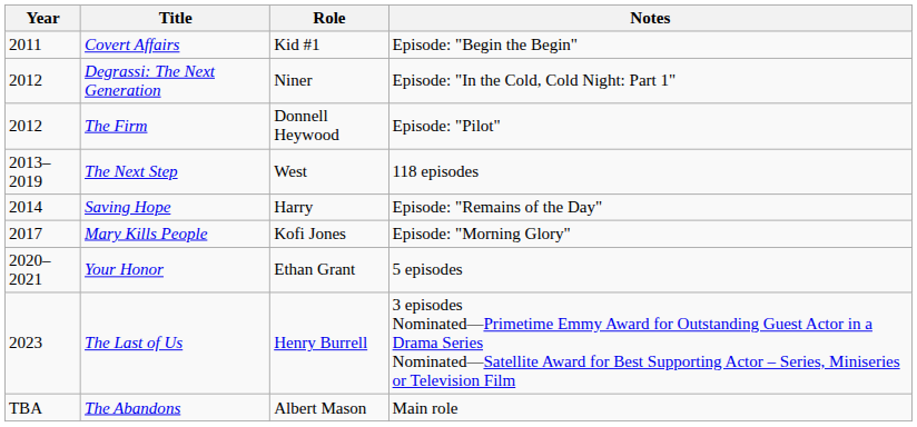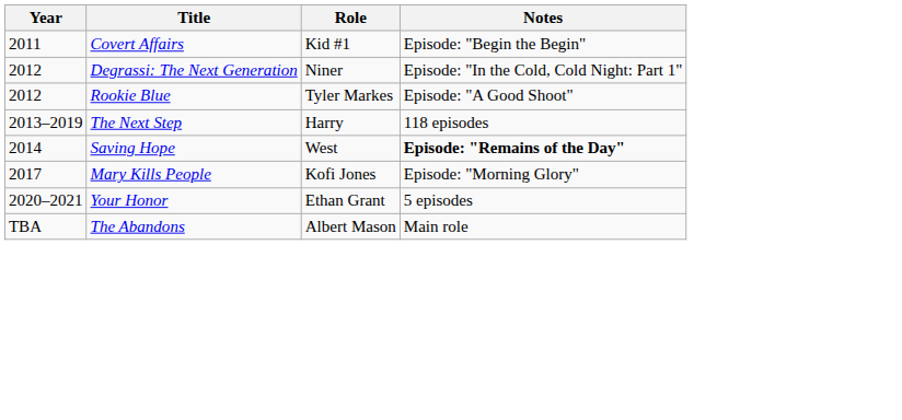 <table class="wikitable sortable">
 <tr>
 <th>Year</th>
 <th>Title</th>
 <th>Role</th>
 <th class="unsortable">Notes</th>
 </tr>
 <tr>
 <td>2011</td>
 <td><em><a href='#'>Covert Affairs</a></em></td>
 <td>Kid #1</td>
 <td>Episode: "Begin the Begin"</td>
 </tr>
 <tr>
 <td>2012</td>
 <td><em><a href='#'>Degrassi: The Next Generation</a></em></td>
 <td>Niner</td>
 <td>Episode: "In the Cold, Cold Night: Part 1"</td>
 </tr>
 <tr>
 <td>2012</td>
-<td data-sort-value="Firm, The"><em><a href='#'>The Firm</a></em></td>
-<td>Donnell Heywood</td>
-<td>Episode: "Pilot"</td>
+<td><em><a href='#'>Rookie Blue</a></em></td>
+<td>Tyler Markes</td>
+<td>Episode: "A Good Shoot"</td>
 </tr>
 <tr>
 <td>2013–2019</td>
 <td data-sort-value="Next Step, The"><em><a href='#'>The Next Step</a></em></td>
-<td>West</td>
+<td>Harry</td>
 <td>118 episodes</td>
 </tr>
 <tr>
 <td>2014</td>
 <td><em><a href='#'>Saving Hope</a></em></td>
-<td>Harry</td>
-<td>Episode: "Remains of the Day"</td>
+<td>West</td>
+<td><strong>Episode: "Remains of the Day"</strong></td>
 </tr>
 <tr>
 <td>2017</td>
 <td><em><a href='#'>Mary Kills People</a></em></td>
 <td>Kofi Jones</td>
 <td>Episode: "Morning Glory"</td>
 </tr>
 <tr>
 <td>2020–2021</td>
 <td><em><a href='#'>Your Honor</a></em></td>
 <td>Ethan Grant</td>
 <td>5 episodes</td>
 </tr>
 <tr>
-<td>2023</td>
-<td data-sort-value="Last of Us, The"><em><a href='#'>The Last of Us</a></em></td>
-<td><a href='#'>Henry Burrell</a></td>
-<td>3 episodes<br>Nominated—<a href='#'>Primetime Emmy Award for Outstanding Guest Actor in a Drama Series</a><br>Nominated—<a href='#'>Satellite Award for Best Supporting Actor – Series, Miniseries or Television Film</a></td>
-</tr>
-<tr>
 <td>TBA</td>
 <td data-sort-value="Abandons, The"><em><a href='#'>The Abandons</a></em></td>
 <td>Albert Mason</td>
 <td>Main role</td>
 </tr>
 </table>
